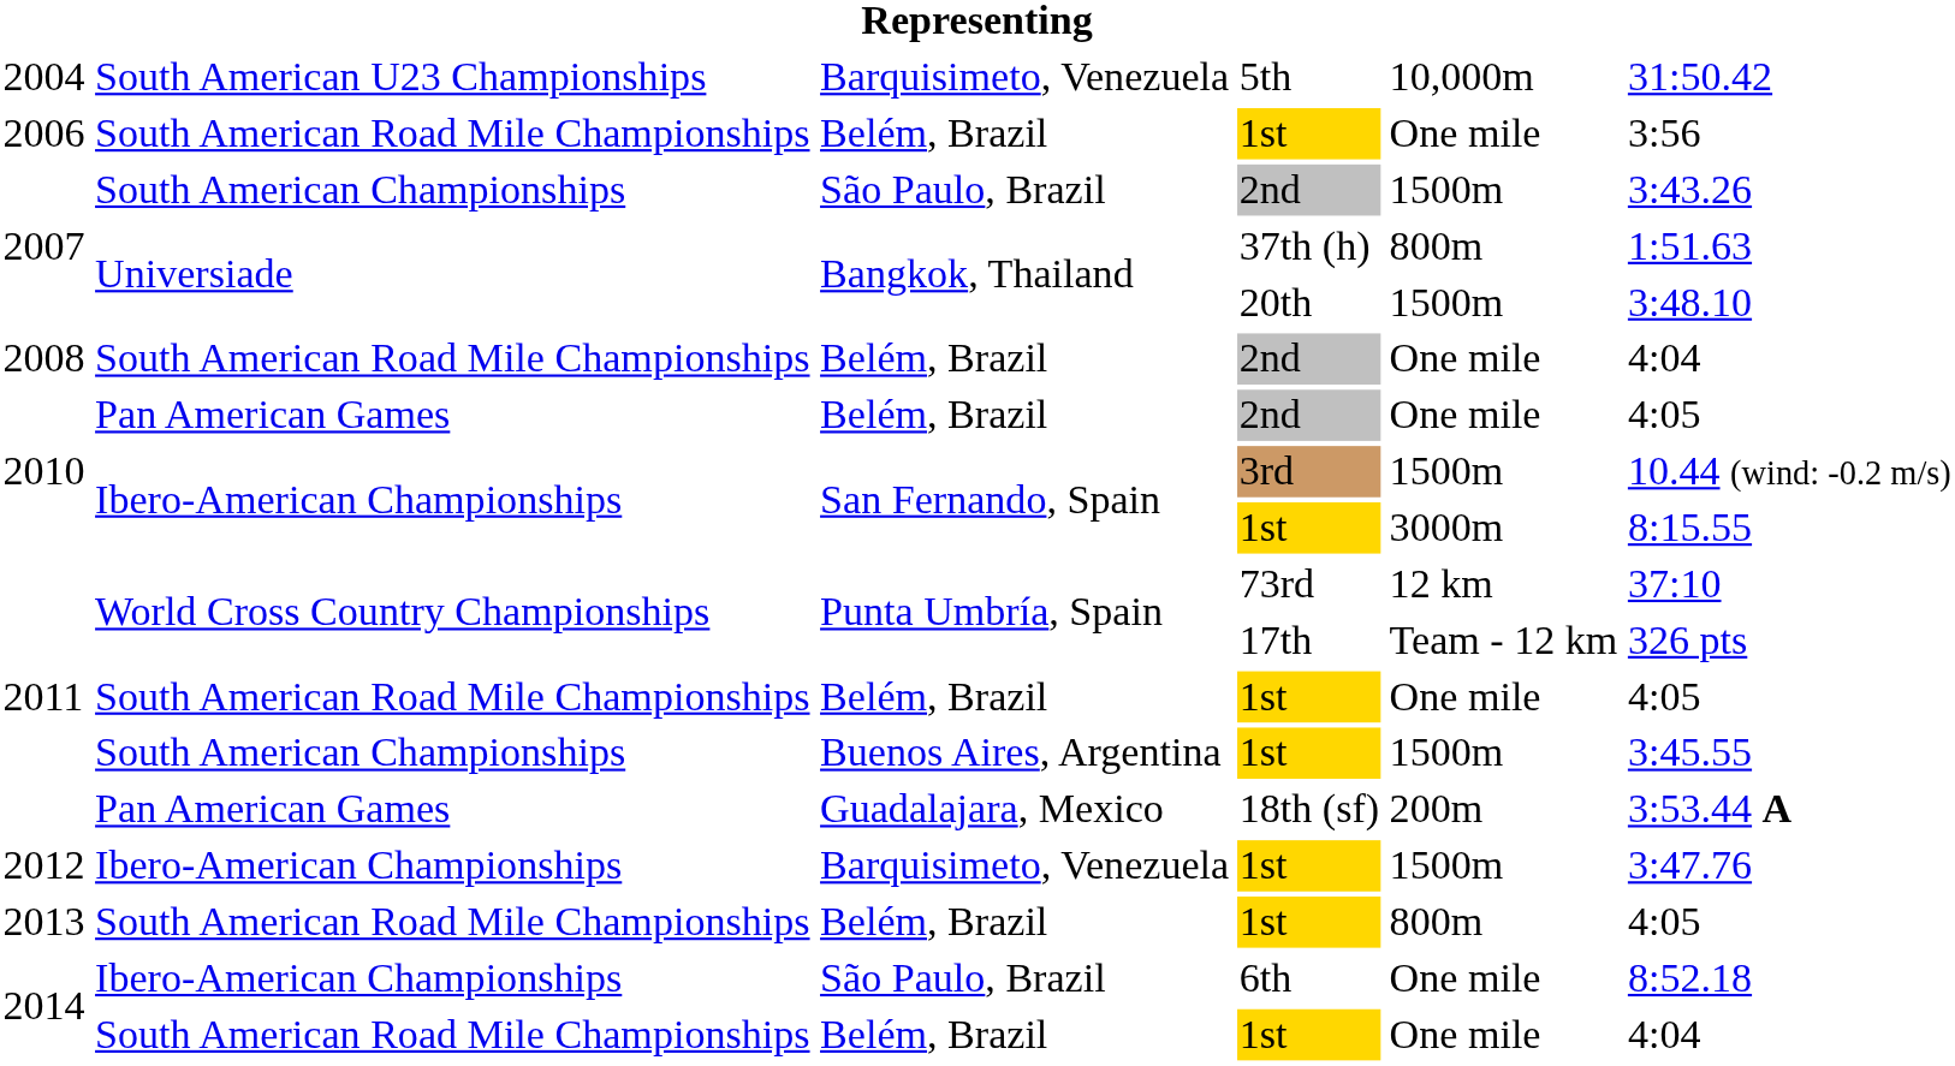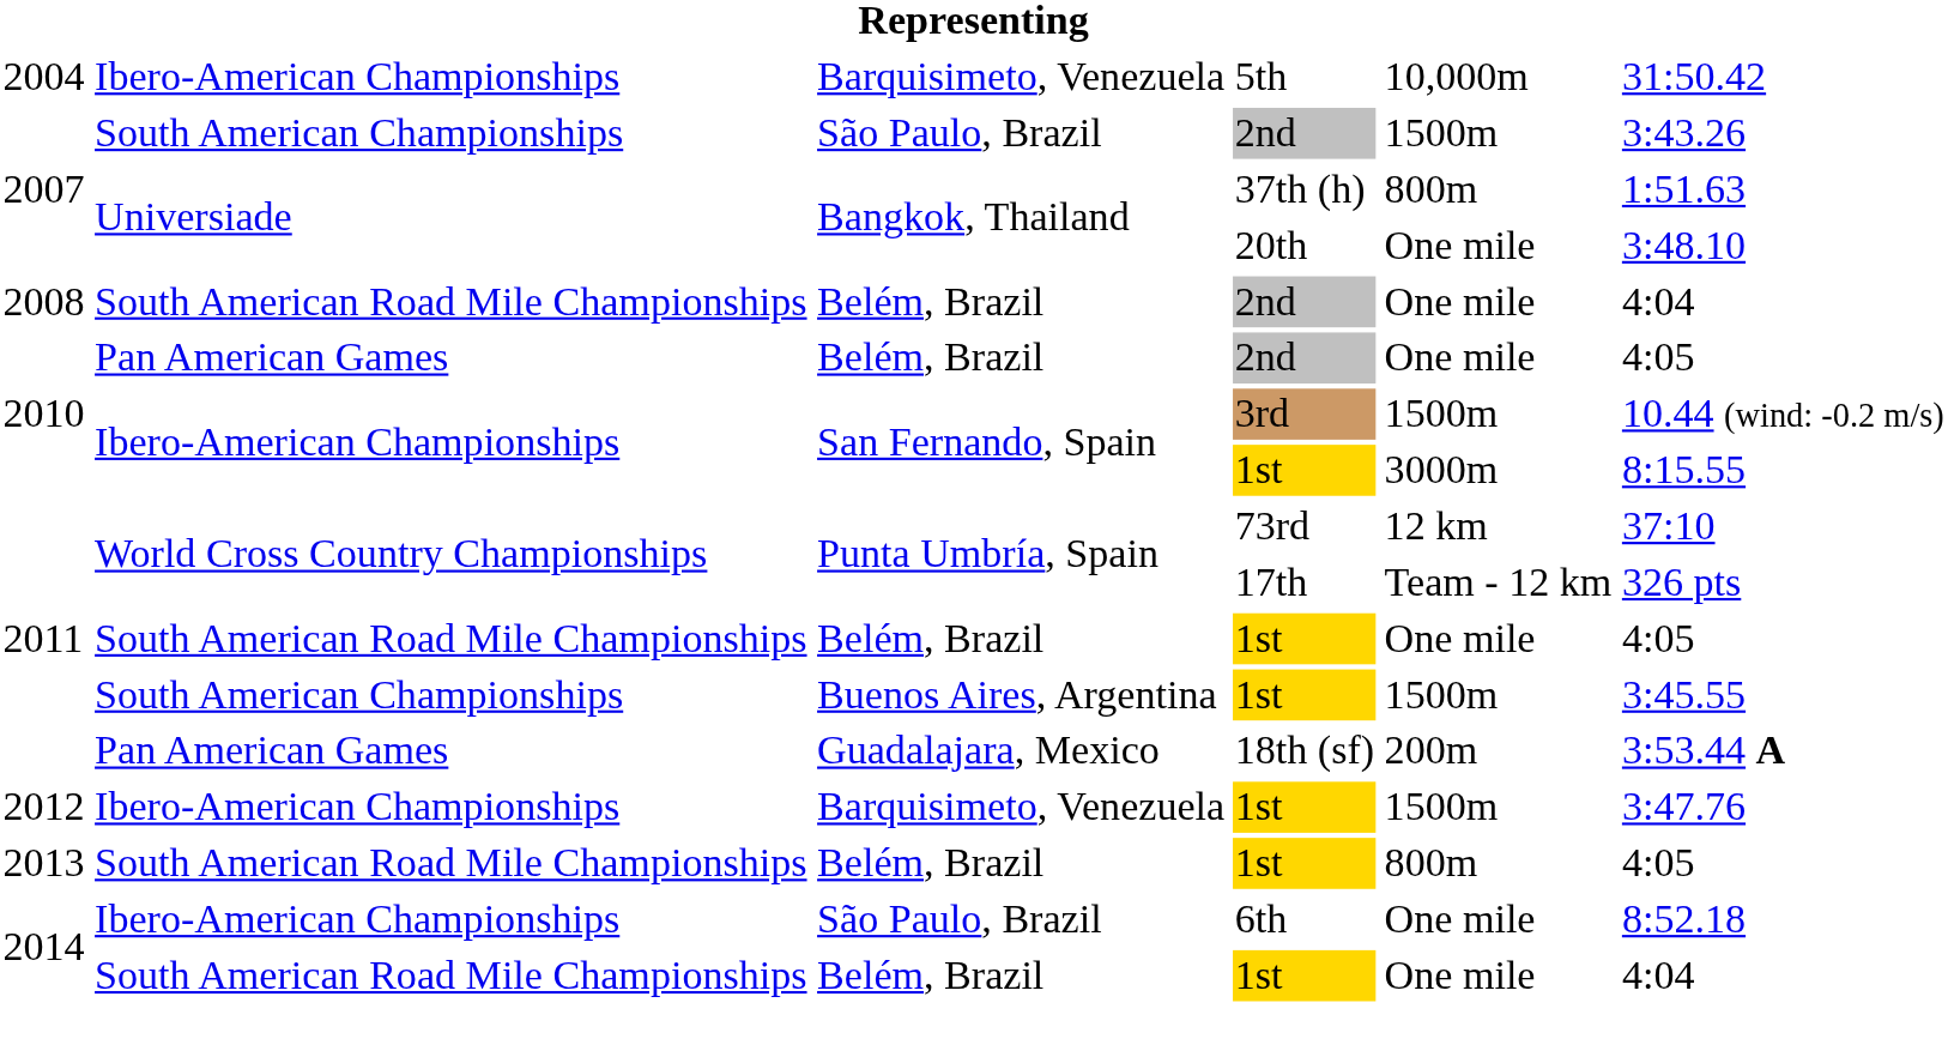 <table>
 <tr>
 <th colspan="6">Representing </th>
 </tr>
 <tr>
 <td>2004</td>
-<td><a href='#'>South American U23 Championships</a></td>
+<td><a href='#'>Ibero-American Championships</a></td>
 <td><a href='#'>Barquisimeto</a>, Venezuela</td>
 <td>5th</td>
 <td>10,000m</td>
 <td><a href='#'>31:50.42</a></td>
-</tr>
-<tr>
-<td>2006</td>
-<td><a href='#'>South American Road Mile Championships</a></td>
-<td><a href='#'>Belém</a>, Brazil</td>
-<td bgcolor=gold>1st</td>
-<td>One mile</td>
-<td>3:56</td>
 </tr>
 <tr>
 <td rowspan=3>2007</td>
 <td><a href='#'>South American Championships</a></td>
 <td><a href='#'>São Paulo</a>, Brazil</td>
 <td bgcolor=silver>2nd</td>
 <td>1500m</td>
 <td><a href='#'>3:43.26</a></td>
 </tr>
 <tr>
 <td rowspan=2><a href='#'>Universiade</a></td>
 <td rowspan=2><a href='#'>Bangkok</a>, Thailand</td>
 <td>37th (h)</td>
 <td>800m</td>
 <td><a href='#'>1:51.63</a></td>
 </tr>
 <tr>
 <td>20th</td>
-<td>1500m</td>
+<td>One mile</td>
 <td><a href='#'>3:48.10</a></td>
 </tr>
 <tr>
 <td>2008</td>
 <td><a href='#'>South American Road Mile Championships</a></td>
 <td><a href='#'>Belém</a>, Brazil</td>
 <td bgcolor=silver>2nd</td>
 <td>One mile</td>
 <td>4:04</td>
 </tr>
 <tr>
 <td rowspan=3>2010</td>
 <td><a href='#'>Pan American Games</a></td>
 <td><a href='#'>Belém</a>, Brazil</td>
 <td bgcolor=silver>2nd</td>
 <td>One mile</td>
 <td>4:05</td>
 </tr>
 <tr>
 <td rowspan=2><a href='#'>Ibero-American Championships</a></td>
 <td rowspan=2><a href='#'>San Fernando</a>, Spain</td>
 <td bgcolor="cc9966">3rd</td>
 <td>1500m</td>
 <td><a href='#'>10.44</a> <small>(wind: -0.2 m/s)</small></td>
 </tr>
 <tr>
 <td bgcolor=gold>1st</td>
 <td>3000m</td>
 <td><a href='#'>8:15.55</a></td>
 </tr>
 <tr>
 <td rowspan=5>2011</td>
 <td rowspan=2><a href='#'>World Cross Country Championships</a></td>
 <td rowspan=2><a href='#'>Punta Umbría</a>, Spain</td>
 <td>73rd</td>
 <td>12 km</td>
 <td><a href='#'>37:10</a></td>
 </tr>
 <tr>
 <td>17th</td>
 <td>Team - 12 km</td>
 <td><a href='#'>326 pts</a></td>
 </tr>
 <tr>
 <td><a href='#'>South American Road Mile Championships</a></td>
 <td><a href='#'>Belém</a>, Brazil</td>
 <td bgcolor=gold>1st</td>
 <td>One mile</td>
 <td>4:05</td>
 </tr>
 <tr>
 <td><a href='#'>South American Championships</a></td>
 <td><a href='#'>Buenos Aires</a>, Argentina</td>
 <td bgcolor=gold>1st</td>
 <td>1500m</td>
 <td><a href='#'>3:45.55</a></td>
 </tr>
 <tr>
 <td><a href='#'>Pan American Games</a></td>
 <td><a href='#'>Guadalajara</a>, Mexico</td>
 <td>18th (sf)</td>
 <td>200m</td>
 <td><a href='#'>3:53.44</a> <strong>A</strong></td>
 </tr>
 <tr>
 <td>2012</td>
 <td><a href='#'>Ibero-American Championships</a></td>
 <td><a href='#'>Barquisimeto</a>, Venezuela</td>
 <td bgcolor=gold>1st</td>
 <td>1500m</td>
 <td><a href='#'>3:47.76</a></td>
 </tr>
 <tr>
 <td>2013</td>
 <td><a href='#'>South American Road Mile Championships</a></td>
 <td><a href='#'>Belém</a>, Brazil</td>
 <td bgcolor=gold>1st</td>
 <td>800m</td>
 <td>4:05</td>
 </tr>
 <tr>
 <td rowspan=2>2014</td>
 <td><a href='#'>Ibero-American Championships</a></td>
 <td><a href='#'>São Paulo</a>, Brazil</td>
 <td>6th</td>
 <td>One mile</td>
 <td><a href='#'>8:52.18</a></td>
 </tr>
 <tr>
 <td><a href='#'>South American Road Mile Championships</a></td>
 <td><a href='#'>Belém</a>, Brazil</td>
 <td bgcolor=gold>1st</td>
 <td>One mile</td>
 <td>4:04</td>
 </tr>
 </table>
